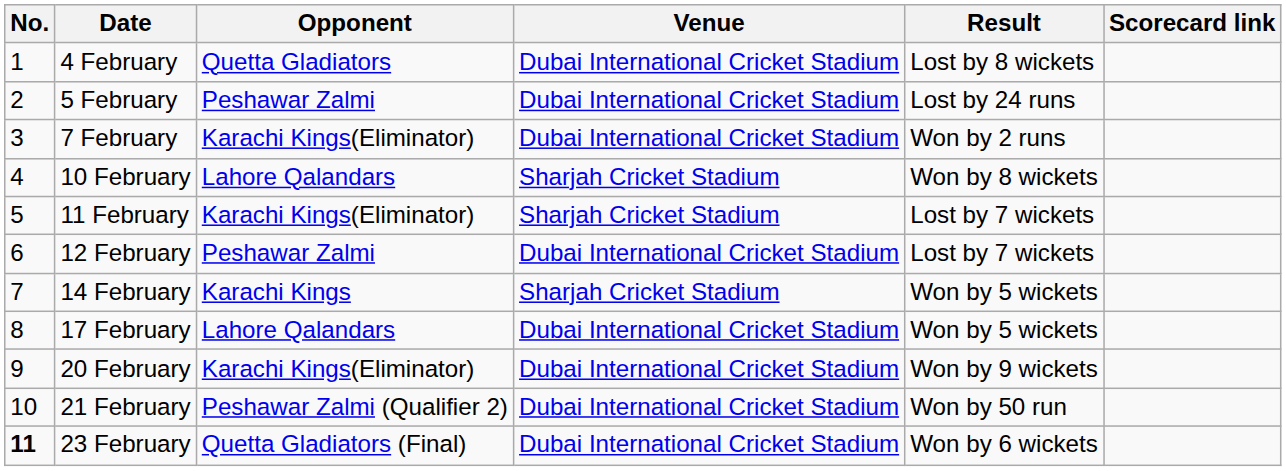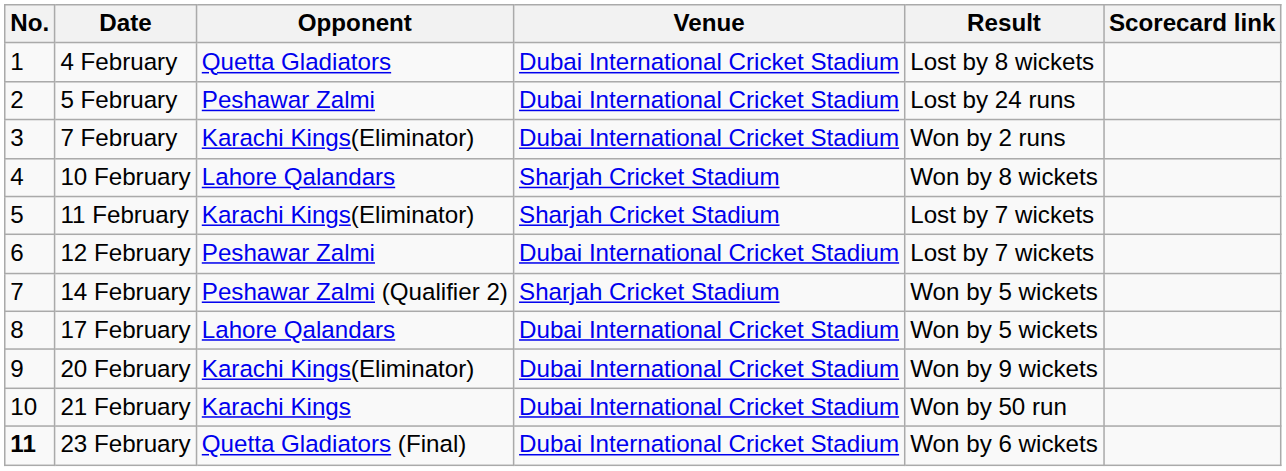 <table class="wikitable sortable">
 <tr>
 <th>No.</th>
 <th>Date</th>
 <th>Opponent</th>
 <th>Venue</th>
 <th>Result</th>
 <th>Scorecard link</th>
 </tr>
 <tr align= style="background:#fbb;">
 <td>1</td>
 <td>4 February</td>
 <td><a href='#'>Quetta Gladiators</a></td>
 <td><a href='#'>Dubai International Cricket Stadium</a></td>
 <td>Lost by 8 wickets</td>
 <td></td>
 </tr>
 <tr align= style="background:#fbb;">
 <td>2</td>
 <td>5 February</td>
 <td><a href='#'>Peshawar Zalmi</a></td>
 <td><a href='#'>Dubai International Cricket Stadium</a></td>
 <td>Lost by 24 runs</td>
 <td></td>
 </tr>
 <tr align= style="background:#c3fdb8;">
 <td>3</td>
 <td>7 February</td>
 <td><a href='#'>Karachi Kings</a>(Eliminator)</td>
 <td><a href='#'>Dubai International Cricket Stadium</a></td>
 <td>Won by 2 runs</td>
 <td></td>
 </tr>
 <tr align= style="background:#c3fdb8;">
 <td>4</td>
 <td>10 February</td>
 <td><a href='#'>Lahore Qalandars</a></td>
 <td><a href='#'>Sharjah Cricket Stadium</a></td>
 <td>Won by 8 wickets</td>
 <td></td>
 </tr>
 <tr align= style="background:#fbb;">
 <td>5</td>
 <td>11 February</td>
 <td><a href='#'>Karachi Kings</a>(Eliminator)</td>
 <td><a href='#'>Sharjah Cricket Stadium</a></td>
 <td>Lost by 7 wickets</td>
 <td></td>
 </tr>
 <tr align= style="background:#fbb;">
 <td>6</td>
 <td>12 February</td>
 <td><a href='#'>Peshawar Zalmi</a></td>
 <td><a href='#'>Dubai International Cricket Stadium</a></td>
 <td>Lost by 7 wickets</td>
 <td></td>
 </tr>
 <tr align= style="background:#c3fdb8;">
 <td>7</td>
 <td>14 February</td>
-<td><a href='#'>Karachi Kings</a></td>
+<td><a href='#'>Peshawar Zalmi</a> (Qualifier 2)</td>
 <td><a href='#'>Sharjah Cricket Stadium</a></td>
 <td>Won by 5 wickets</td>
 <td></td>
 </tr>
 <tr align= style="background:#c3fdb8;">
 <td>8</td>
 <td>17 February</td>
 <td><a href='#'>Lahore Qalandars</a></td>
 <td><a href='#'>Dubai International Cricket Stadium</a></td>
 <td>Won by 5 wickets</td>
 <td></td>
 </tr>
 <tr align= style="background:#c3fdb8;">
 <td>9</td>
 <td>20 February</td>
 <td><a href='#'>Karachi Kings</a>(Eliminator)</td>
 <td><a href='#'>Dubai International Cricket Stadium</a></td>
 <td>Won by 9 wickets</td>
 <td></td>
 </tr>
 <tr align= style="background:#c3fdb8;">
 <td>10</td>
 <td>21 February</td>
-<td><a href='#'>Peshawar Zalmi</a> (Qualifier 2)</td>
+<td><a href='#'>Karachi Kings</a></td>
 <td><a href='#'>Dubai International Cricket Stadium</a></td>
 <td>Won by 50 run</td>
 <td></td>
 </tr>
 <tr align= style="background:#c3fdb8;">
 <td><strong>11</strong></td>
 <td>23 February</td>
 <td><a href='#'>Quetta Gladiators</a> (Final)</td>
 <td><a href='#'>Dubai International Cricket Stadium</a></td>
 <td>Won by 6 wickets</td>
 <td></td>
 </tr>
 </table>
